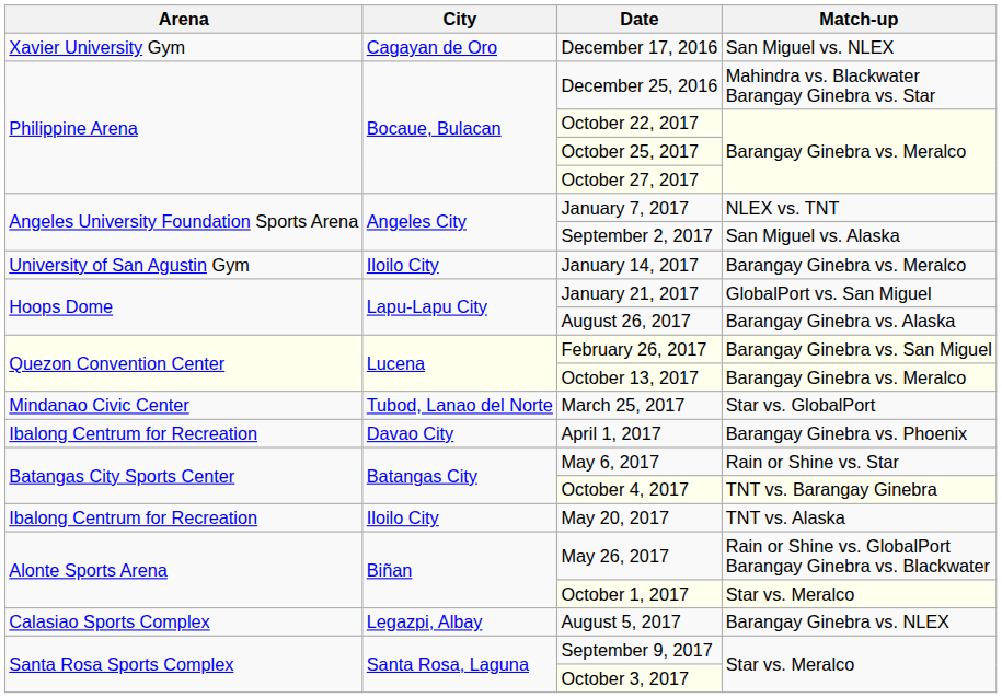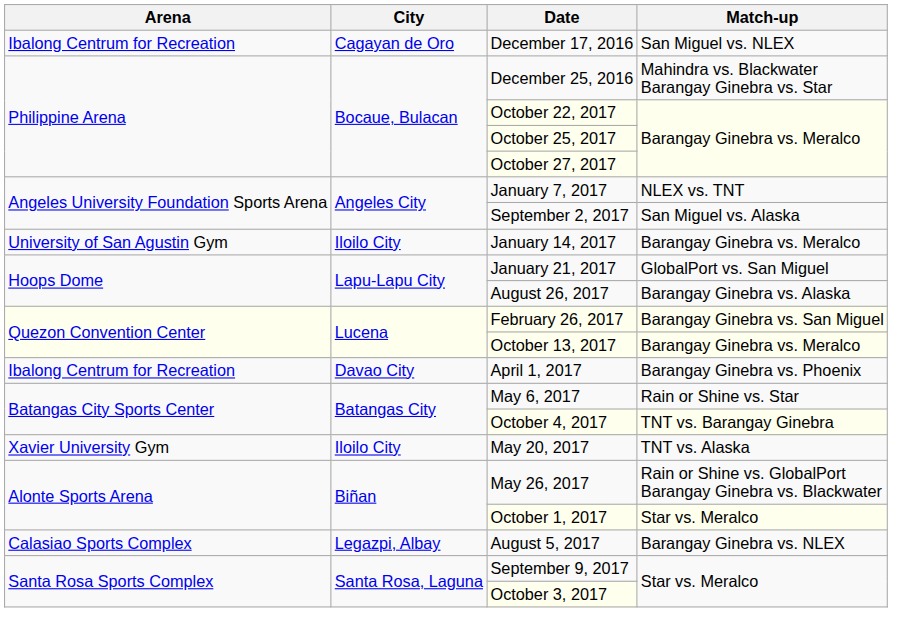 <table class="wikitable sortable" style="font-size:95%">
 <tr>
 <th>Arena</th>
 <th>City</th>
 <th>Date</th>
 <th>Match-up</th>
 </tr>
 <tr>
-<td><a href='#'>Xavier University</a> Gym</td>
+<td><a href='#'>Ibalong Centrum for Recreation</a></td>
 <td><a href='#'>Cagayan de Oro</a></td>
 <td>December 17, 2016</td>
 <td>San Miguel vs. NLEX</td>
 </tr>
 <tr>
 <td rowspan=4><a href='#'>Philippine Arena</a></td>
 <td rowspan=4><a href='#'>Bocaue, Bulacan</a></td>
 <td>December 25, 2016</td>
 <td>Mahindra vs. Blackwater<br>Barangay Ginebra vs. Star</td>
 </tr>
 <tr bgcolor=#ffffee>
 <td>October 22, 2017</td>
 <td rowspan=3>Barangay Ginebra vs. Meralco</td>
 </tr>
 <tr bgcolor=#ffffee>
 <td>October 25, 2017</td>
 </tr>
 <tr bgcolor=#ffffee>
 <td>October 27, 2017</td>
 </tr>
 <tr>
 <td rowspan=2><a href='#'>Angeles University Foundation</a> Sports Arena</td>
 <td rowspan=2><a href='#'>Angeles City</a></td>
 <td>January 7, 2017</td>
 <td>NLEX vs. TNT</td>
 </tr>
 <tr>
 <td>September 2, 2017</td>
 <td>San Miguel vs. Alaska</td>
 </tr>
 <tr>
 <td><a href='#'>University of San Agustin</a> Gym</td>
 <td><a href='#'>Iloilo City</a></td>
 <td>January 14, 2017</td>
 <td>Barangay Ginebra vs. Meralco</td>
 </tr>
 <tr>
 <td rowspan=2><a href='#'>Hoops Dome</a></td>
 <td rowspan=2><a href='#'>Lapu-Lapu City</a></td>
 <td>January 21, 2017</td>
 <td>GlobalPort vs. San Miguel</td>
 </tr>
 <tr>
 <td>August 26, 2017</td>
 <td>Barangay Ginebra vs. Alaska</td>
 </tr>
 <tr bgcolor=#ffffee>
 <td rowspan=2><a href='#'>Quezon Convention Center</a></td>
 <td rowspan=2><a href='#'>Lucena</a></td>
 <td>February 26, 2017</td>
 <td>Barangay Ginebra vs. San Miguel</td>
 </tr>
 <tr bgcolor=#ffffee>
 <td>October 13, 2017</td>
 <td>Barangay Ginebra vs. Meralco</td>
 </tr>
 <tr>
-<td><a href='#'>Mindanao Civic Center</a></td>
-<td><a href='#'>Tubod, Lanao del Norte</a></td>
-<td>March 25, 2017</td>
-<td>Star vs. GlobalPort</td>
-</tr>
-<tr>
 <td><a href='#'>Ibalong Centrum for Recreation</a></td>
 <td><a href='#'>Davao City</a></td>
 <td>April 1, 2017</td>
 <td>Barangay Ginebra vs. Phoenix</td>
 </tr>
 <tr>
 <td rowspan=2><a href='#'>Batangas City Sports Center</a></td>
 <td rowspan=2><a href='#'>Batangas City</a></td>
 <td>May 6, 2017</td>
 <td>Rain or Shine vs. Star</td>
 </tr>
 <tr bgcolor=#ffffee>
 <td>October 4, 2017</td>
 <td>TNT vs. Barangay Ginebra</td>
 </tr>
 <tr>
-<td><a href='#'>Ibalong Centrum for Recreation</a></td>
+<td><a href='#'>Xavier University</a> Gym</td>
 <td><a href='#'>Iloilo City</a></td>
 <td>May 20, 2017</td>
 <td>TNT vs. Alaska</td>
 </tr>
 <tr>
 <td rowspan=2><a href='#'>Alonte Sports Arena</a></td>
 <td rowspan=2><a href='#'>Biñan</a></td>
 <td>May 26, 2017</td>
 <td>Rain or Shine vs. GlobalPort<br>Barangay Ginebra vs. Blackwater</td>
 </tr>
 <tr bgcolor=#ffffee>
 <td>October 1, 2017</td>
 <td>Star vs. Meralco</td>
 </tr>
 <tr>
 <td><a href='#'>Calasiao Sports Complex</a></td>
 <td><a href='#'>Legazpi, Albay</a></td>
 <td>August 5, 2017</td>
 <td>Barangay Ginebra vs. NLEX</td>
 </tr>
 <tr>
 <td rowspan=2><a href='#'>Santa Rosa Sports Complex</a></td>
 <td rowspan=2><a href='#'>Santa Rosa, Laguna</a></td>
 <td>September 9, 2017</td>
 <td rowspan=2>Star vs. Meralco</td>
 </tr>
 <tr bgcolor=#ffffee>
 <td>October 3, 2017</td>
 </tr>
 </table>
